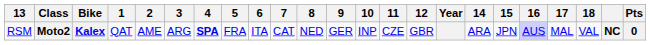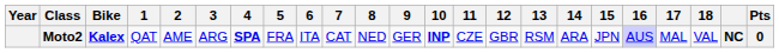 <table class="wikitable" style="text-align:center">
 <tr>
-<th>13</th>
+<th>Year</th>
 <th>Class</th>
 <th>Bike</th>
 <th>1</th>
 <th>2</th>
 <th>3</th>
 <th>4</th>
 <th>5</th>
 <th>6</th>
 <th>7</th>
 <th>8</th>
 <th>9</th>
 <th>10</th>
 <th>11</th>
 <th>12</th>
-<th>Year</th>
+<th>13</th>
 <th>14</th>
 <th>15</th>
 <th>16</th>
 <th>17</th>
 <th>18</th>
 <th></th>
 <th>Pts</th>
 </tr>
 <tr>
-<td><a href='#'>RSM</a></td>
+<th></th>
 <th>Moto2</th>
 <th><a href='#'>Kalex</a></th>
 <td><a href='#'>QAT</a></td>
 <td><a href='#'>AME</a></td>
 <td><a href='#'>ARG</a></td>
 <td><strong><a href='#'>SPA</a></strong></td>
 <td><a href='#'>FRA</a></td>
 <td><a href='#'>ITA</a></td>
 <td><a href='#'>CAT</a></td>
 <td><a href='#'>NED</a></td>
 <td><a href='#'>GER</a></td>
-<td><a href='#'>INP</a></td>
+<td><strong><a href='#'>INP</a></strong></td>
 <td><a href='#'>CZE</a></td>
 <td><a href='#'>GBR</a></td>
-<th></th>
+<td><a href='#'>RSM</a></td>
 <td><a href='#'>ARA</a></td>
 <td><a href='#'>JPN</a></td>
 <td style="background:#cfcfff;"><a href='#'>AUS</a><br></td>
 <td><a href='#'>MAL</a></td>
 <td><a href='#'>VAL</a></td>
 <th>NC</th>
 <th>0</th>
 </tr>
 </table>
